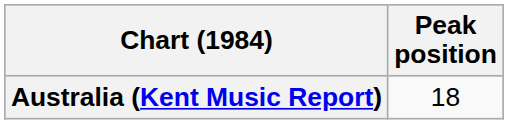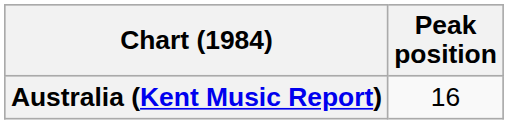 <table class="wikitable sortable plainrowheaders">
 <tr>
 <th>Chart (1984)</th>
 <th>Peak<br>position</th>
 </tr>
 <tr>
 <th scope="row">Australia (<a href='#'>Kent Music Report</a>)</th>
-<td style="text-align:center;">18</td>
+<td style="text-align:center;">16</td>
 </tr>
 </table>
